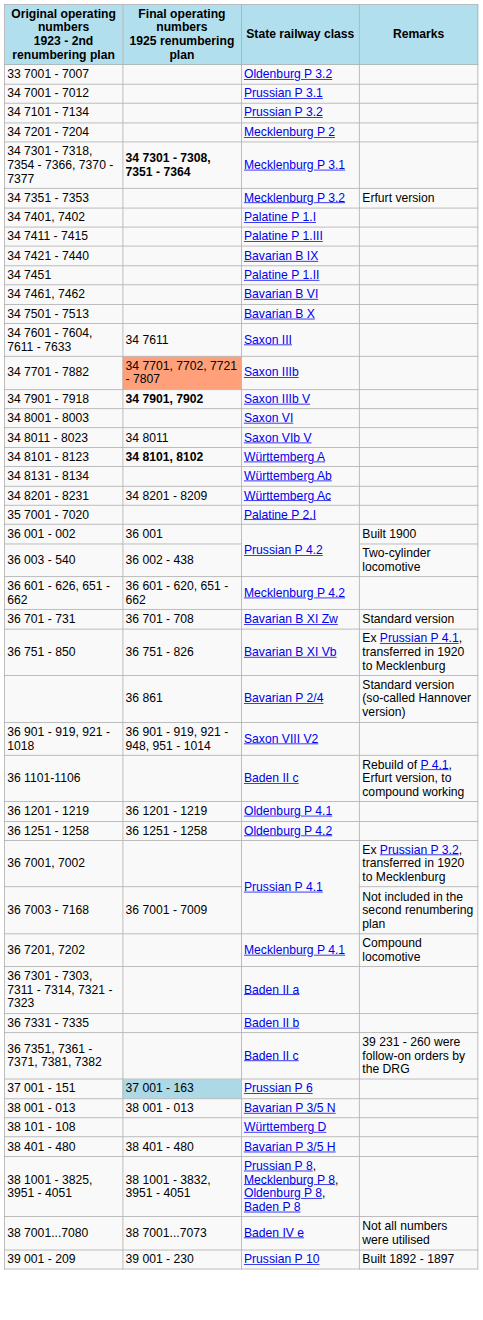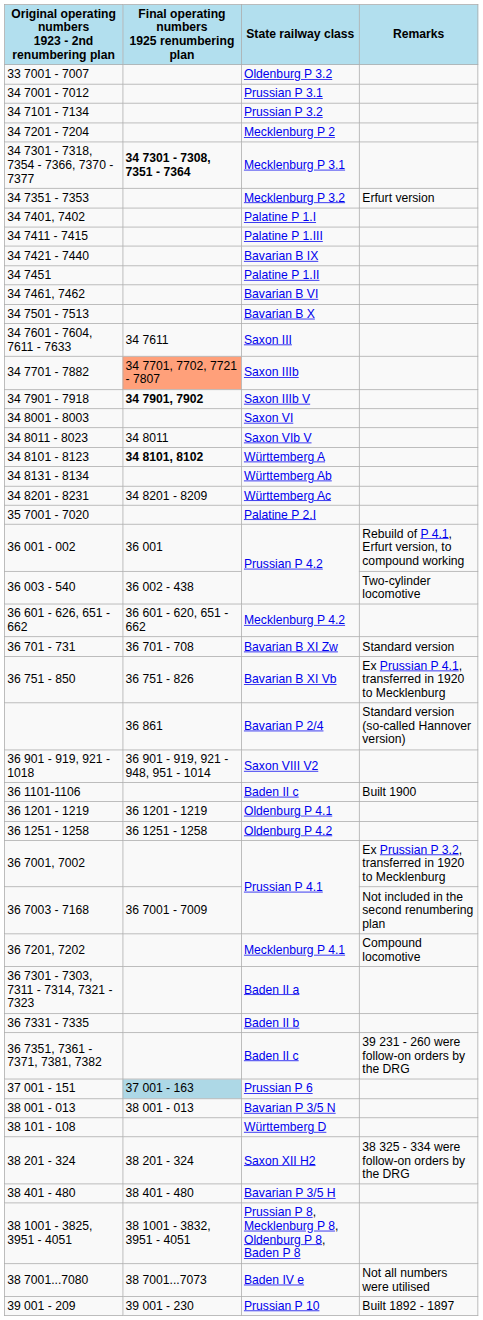 <table class="wikitable" width="100%">
 <tr>
 <th style="background-color:#B2DFEE;" width="25%">Original operating numbers <br>1923 - 2nd renumbering plan</th>
 <th style="background-color:#B2DFEE;" width="25%">Final operating numbers <br>1925 renumbering plan</th>
 <th style="background-color:#B2DFEE;" width="25%">State railway class</th>
 <th style="background-color:#B2DFEE;"  width="25%">Remarks</th>
 </tr>
 <tr>
 <td>33 7001 - 7007</td>
 <td></td>
 <td><a href='#'>Oldenburg P 3.2</a></td>
 <td></td>
 </tr>
 <tr>
 <td>34 7001 - 7012</td>
 <td></td>
 <td><a href='#'>Prussian P 3.1</a></td>
 <td></td>
 </tr>
 <tr>
 <td>34 7101 - 7134</td>
 <td></td>
 <td><a href='#'>Prussian P 3.2</a></td>
 <td></td>
 </tr>
 <tr>
 <td>34 7201 - 7204</td>
 <td></td>
 <td><a href='#'>Mecklenburg P 2</a></td>
 <td></td>
 </tr>
 <tr>
 <td>34 7301 - 7318, 7354 - 7366, 7370 - 7377</td>
 <td><strong>34 7301 - 7308, 7351 - 7364</strong></td>
 <td><a href='#'>Mecklenburg P 3.1</a></td>
 <td></td>
 </tr>
 <tr>
 <td>34 7351 - 7353</td>
 <td></td>
 <td><a href='#'>Mecklenburg P 3.2</a></td>
 <td>Erfurt version</td>
 </tr>
 <tr>
 <td>34 7401, 7402</td>
 <td></td>
 <td><a href='#'>Palatine P 1.I</a></td>
 <td></td>
 </tr>
 <tr>
 <td>34 7411 - 7415</td>
 <td></td>
 <td><a href='#'>Palatine P 1.III</a></td>
 <td></td>
 </tr>
 <tr>
 <td>34 7421 - 7440</td>
 <td></td>
 <td><a href='#'>Bavarian B IX</a></td>
 <td></td>
 </tr>
 <tr>
 <td>34 7451</td>
 <td></td>
 <td><a href='#'>Palatine P 1.II</a></td>
 <td></td>
 </tr>
 <tr>
 <td>34 7461, 7462</td>
 <td></td>
 <td><a href='#'>Bavarian B VI</a></td>
 <td></td>
 </tr>
 <tr>
 <td>34 7501 - 7513</td>
 <td></td>
 <td><a href='#'>Bavarian B X</a></td>
 <td></td>
 </tr>
 <tr>
 <td>34 7601 - 7604, 7611 - 7633</td>
 <td>34 7611</td>
 <td><a href='#'>Saxon III</a></td>
 <td></td>
 </tr>
 <tr>
 <td>34 7701 - 7882</td>
 <td style="background: lightsalmon;">34 7701, 7702, 7721 - 7807</td>
 <td><a href='#'>Saxon IIIb</a></td>
 <td></td>
 </tr>
 <tr>
 <td>34 7901 - 7918</td>
 <td><strong>34 7901, 7902</strong></td>
 <td><a href='#'>Saxon IIIb V</a></td>
 <td></td>
 </tr>
 <tr>
 <td>34 8001 - 8003</td>
 <td></td>
 <td><a href='#'>Saxon VI</a></td>
 <td></td>
 </tr>
 <tr>
 <td>34 8011 - 8023</td>
 <td>34 8011</td>
 <td><a href='#'>Saxon VIb V</a></td>
 <td></td>
 </tr>
 <tr>
 <td>34 8101 - 8123</td>
 <td><strong>34 8101, 8102</strong></td>
 <td><a href='#'>Württemberg A</a></td>
 <td></td>
 </tr>
 <tr>
 <td>34 8131 - 8134</td>
 <td></td>
 <td><a href='#'>Württemberg Ab</a></td>
 <td></td>
 </tr>
 <tr>
 <td>34 8201 - 8231</td>
 <td>34 8201 - 8209</td>
 <td><a href='#'>Württemberg Ac</a></td>
 <td></td>
 </tr>
 <tr>
 <td>35 7001 - 7020</td>
 <td></td>
 <td><a href='#'>Palatine P 2.I</a></td>
 <td></td>
 </tr>
 <tr>
 <td>36 001 - 002</td>
 <td>36 001</td>
 <td rowspan="2"><a href='#'>Prussian P 4.2</a></td>
-<td>Built 1900</td>
+<td>Rebuild of <a href='#'>P 4.1</a>, Erfurt version, to compound working</td>
 </tr>
 <tr>
 <td>36 003 - 540</td>
 <td>36 002 - 438</td>
 <td>Two-cylinder locomotive</td>
 </tr>
 <tr>
 <td>36 601 - 626, 651 - 662</td>
 <td>36 601 - 620, 651 - 662</td>
 <td><a href='#'>Mecklenburg P 4.2</a></td>
 <td></td>
 </tr>
 <tr>
 <td>36 701 - 731</td>
 <td>36 701 - 708</td>
 <td><a href='#'>Bavarian B XI Zw</a></td>
 <td>Standard version</td>
 </tr>
 <tr>
 <td>36 751 - 850</td>
 <td>36 751 - 826</td>
 <td><a href='#'>Bavarian B XI Vb</a></td>
 <td>Ex <a href='#'>Prussian P 4.1</a>, transferred in 1920 to Mecklenburg</td>
 </tr>
 <tr>
 <td></td>
 <td>36 861</td>
 <td><a href='#'>Bavarian P 2/4</a></td>
 <td>Standard version (so-called Hannover version)</td>
 </tr>
 <tr>
 <td>36 901 - 919, 921 - 1018</td>
 <td>36 901 - 919, 921 - 948, 951 - 1014</td>
 <td><a href='#'>Saxon VIII V2</a></td>
 <td></td>
 </tr>
 <tr>
 <td>36 1101-1106</td>
 <td></td>
 <td><a href='#'>Baden II c</a></td>
-<td>Rebuild of <a href='#'>P 4.1</a>, Erfurt version, to compound working</td>
+<td>Built 1900</td>
 </tr>
 <tr>
 <td>36 1201 - 1219</td>
 <td>36 1201 - 1219</td>
 <td><a href='#'>Oldenburg P 4.1</a></td>
 <td></td>
 </tr>
 <tr>
 <td>36 1251 - 1258</td>
 <td>36 1251 - 1258</td>
 <td><a href='#'>Oldenburg P 4.2</a></td>
 <td></td>
 </tr>
 <tr>
 <td>36 7001, 7002</td>
 <td></td>
 <td rowspan="2"><a href='#'>Prussian P 4.1</a></td>
 <td>Ex <a href='#'>Prussian P 3.2</a>, transferred in 1920 to Mecklenburg</td>
 </tr>
 <tr>
 <td>36 7003 - 7168</td>
 <td>36 7001 - 7009</td>
 <td>Not included in the second renumbering plan</td>
 </tr>
 <tr>
 <td>36 7201, 7202</td>
 <td></td>
 <td><a href='#'>Mecklenburg P 4.1</a></td>
 <td>Compound locomotive</td>
 </tr>
 <tr>
 <td>36 7301 - 7303, 7311 - 7314, 7321 - 7323</td>
 <td></td>
 <td><a href='#'>Baden II a</a></td>
 <td></td>
 </tr>
 <tr>
 <td>36 7331 - 7335</td>
 <td></td>
 <td><a href='#'>Baden II b</a></td>
 <td></td>
 </tr>
 <tr>
 <td>36 7351, 7361 - 7371, 7381, 7382</td>
 <td></td>
 <td><a href='#'>Baden II c</a></td>
 <td>39 231 - 260 were follow-on orders by the DRG</td>
 </tr>
 <tr>
 <td>37 001 - 151</td>
 <td style="background: lightblue;">37 001 - 163</td>
 <td><a href='#'>Prussian P 6</a></td>
 <td></td>
 </tr>
 <tr>
 <td>38 001 - 013</td>
 <td>38 001 - 013</td>
 <td><a href='#'>Bavarian P 3/5 N</a></td>
 <td></td>
 </tr>
 <tr>
 <td>38 101 - 108</td>
 <td></td>
 <td><a href='#'>Württemberg D</a></td>
 <td></td>
 </tr>
 <tr>
+<td>38 201 - 324</td>
+<td>38 201 - 324</td>
+<td><a href='#'>Saxon XII H2</a></td>
+<td>38 325 - 334 were follow-on orders by the DRG</td>
+</tr>
+<tr>
 <td>38 401 - 480</td>
 <td>38 401 - 480</td>
 <td><a href='#'>Bavarian P 3/5 H</a></td>
 <td></td>
 </tr>
 <tr>
 <td>38 1001 - 3825, 3951 - 4051</td>
 <td>38 1001 - 3832, 3951 - 4051</td>
 <td><a href='#'>Prussian P 8</a>, <a href='#'>Mecklenburg P 8</a>, <a href='#'>Oldenburg P 8</a>, <a href='#'>Baden P 8</a></td>
 <td></td>
 </tr>
 <tr>
 <td>38 7001...7080</td>
 <td>38 7001...7073</td>
 <td><a href='#'>Baden IV e</a></td>
 <td>Not all numbers were utilised</td>
 </tr>
 <tr>
 <td>39 001 - 209</td>
 <td>39 001 - 230</td>
 <td><a href='#'>Prussian P 10</a></td>
 <td>Built 1892 - 1897</td>
 </tr>
 </table>
